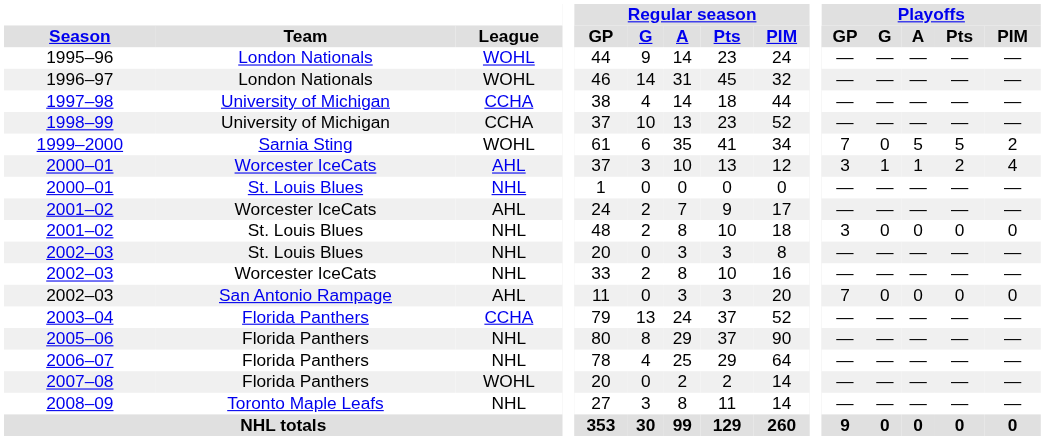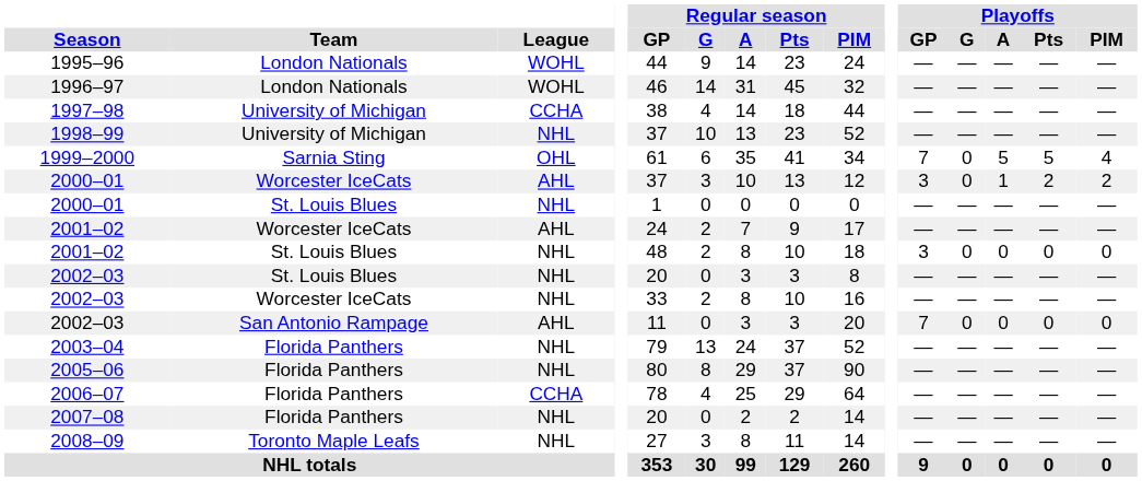 <table border="0" cellpadding="1" cellspacing="0" style="text-align:center; width:60em">
 <tr bgcolor="#e0e0e0">
 <th colspan="3" bgcolor="#ffffff"> </th>
 <th rowspan="100" bgcolor="#ffffff"> </th>
 <th colspan="5"><a href='#'>Regular season</a></th>
 <th rowspan="100" bgcolor="#ffffff"> </th>
 <th colspan="5"><a href='#'>Playoffs</a></th>
 </tr>
 <tr bgcolor="#e0e0e0">
 <th><a href='#'>Season</a></th>
 <th>Team</th>
 <th>League</th>
 <th>GP</th>
 <th><a href='#'>G</a></th>
 <th><a href='#'>A</a></th>
 <th><a href='#'>Pts</a></th>
 <th><a href='#'>PIM</a></th>
 <th>GP</th>
 <th>G</th>
 <th>A</th>
 <th>Pts</th>
 <th>PIM</th>
 </tr>
 <tr>
 <td>1995–96</td>
 <td><a href='#'>London Nationals</a></td>
 <td><a href='#'>WOHL</a></td>
 <td>44</td>
 <td>9</td>
 <td>14</td>
 <td>23</td>
 <td>24</td>
 <td>—</td>
 <td>—</td>
 <td>—</td>
 <td>—</td>
 <td>—</td>
 </tr>
 <tr bgcolor="#f0f0f0">
 <td>1996–97</td>
 <td>London Nationals</td>
 <td>WOHL</td>
 <td>46</td>
 <td>14</td>
 <td>31</td>
 <td>45</td>
 <td>32</td>
 <td>—</td>
 <td>—</td>
 <td>—</td>
 <td>—</td>
 <td>—</td>
 </tr>
 <tr>
 <td><a href='#'>1997–98</a></td>
 <td><a href='#'>University of Michigan</a></td>
 <td><a href='#'>CCHA</a></td>
 <td>38</td>
 <td>4</td>
 <td>14</td>
 <td>18</td>
 <td>44</td>
 <td>—</td>
 <td>—</td>
 <td>—</td>
 <td>—</td>
 <td>—</td>
 </tr>
 <tr bgcolor="#f0f0f0">
 <td><a href='#'>1998–99</a></td>
 <td>University of Michigan</td>
-<td>CCHA</td>
+<td><a href='#'>NHL</a></td>
 <td>37</td>
 <td>10</td>
 <td>13</td>
 <td>23</td>
 <td>52</td>
 <td>—</td>
 <td>—</td>
 <td>—</td>
 <td>—</td>
 <td>—</td>
 </tr>
 <tr>
 <td><a href='#'>1999–2000</a></td>
 <td><a href='#'>Sarnia Sting</a></td>
-<td>WOHL</td>
+<td><a href='#'>OHL</a></td>
 <td>61</td>
 <td>6</td>
 <td>35</td>
 <td>41</td>
 <td>34</td>
 <td>7</td>
 <td>0</td>
 <td>5</td>
 <td>5</td>
-<td>2</td>
+<td>4</td>
 </tr>
 <tr bgcolor="#f0f0f0">
 <td><a href='#'>2000–01</a></td>
 <td><a href='#'>Worcester IceCats</a></td>
 <td><a href='#'>AHL</a></td>
 <td>37</td>
 <td>3</td>
 <td>10</td>
 <td>13</td>
 <td>12</td>
 <td>3</td>
-<td>1</td>
+<td>0</td>
 <td>1</td>
 <td>2</td>
-<td>4</td>
+<td>2</td>
 </tr>
 <tr>
 <td><a href='#'>2000–01</a></td>
 <td><a href='#'>St. Louis Blues</a></td>
 <td><a href='#'>NHL</a></td>
 <td>1</td>
 <td>0</td>
 <td>0</td>
 <td>0</td>
 <td>0</td>
 <td>—</td>
 <td>—</td>
 <td>—</td>
 <td>—</td>
 <td>—</td>
 </tr>
 <tr bgcolor="#f0f0f0">
 <td><a href='#'>2001–02</a></td>
 <td>Worcester IceCats</td>
 <td>AHL</td>
 <td>24</td>
 <td>2</td>
 <td>7</td>
 <td>9</td>
 <td>17</td>
 <td>—</td>
 <td>—</td>
 <td>—</td>
 <td>—</td>
 <td>—</td>
 </tr>
 <tr>
 <td><a href='#'>2001–02</a></td>
 <td>St. Louis Blues</td>
 <td>NHL</td>
 <td>48</td>
 <td>2</td>
 <td>8</td>
 <td>10</td>
 <td>18</td>
 <td>3</td>
 <td>0</td>
 <td>0</td>
 <td>0</td>
 <td>0</td>
 </tr>
 <tr bgcolor="#f0f0f0">
 <td><a href='#'>2002–03</a></td>
 <td>St. Louis Blues</td>
 <td>NHL</td>
 <td>20</td>
 <td>0</td>
 <td>3</td>
 <td>3</td>
 <td>8</td>
 <td>—</td>
 <td>—</td>
 <td>—</td>
 <td>—</td>
 <td>—</td>
 </tr>
 <tr>
 <td><a href='#'>2002–03</a></td>
 <td>Worcester IceCats</td>
 <td>NHL</td>
 <td>33</td>
 <td>2</td>
 <td>8</td>
 <td>10</td>
 <td>16</td>
 <td>—</td>
 <td>—</td>
 <td>—</td>
 <td>—</td>
 <td>—</td>
 </tr>
 <tr bgcolor="#f0f0f0">
 <td>2002–03</td>
 <td><a href='#'>San Antonio Rampage</a></td>
 <td>AHL</td>
 <td>11</td>
 <td>0</td>
 <td>3</td>
 <td>3</td>
 <td>20</td>
 <td>7</td>
 <td>0</td>
 <td>0</td>
 <td>0</td>
 <td>0</td>
 </tr>
 <tr>
 <td><a href='#'>2003–04</a></td>
 <td><a href='#'>Florida Panthers</a></td>
-<td><a href='#'>CCHA</a></td>
+<td>NHL</td>
 <td>79</td>
 <td>13</td>
 <td>24</td>
 <td>37</td>
 <td>52</td>
 <td>—</td>
 <td>—</td>
 <td>—</td>
 <td>—</td>
 <td>—</td>
 </tr>
 <tr bgcolor="#f0f0f0">
 <td><a href='#'>2005–06</a></td>
 <td>Florida Panthers</td>
 <td>NHL</td>
 <td>80</td>
 <td>8</td>
 <td>29</td>
 <td>37</td>
 <td>90</td>
 <td>—</td>
 <td>—</td>
 <td>—</td>
 <td>—</td>
 <td>—</td>
 </tr>
 <tr>
 <td><a href='#'>2006–07</a></td>
 <td>Florida Panthers</td>
-<td>NHL</td>
+<td><a href='#'>CCHA</a></td>
 <td>78</td>
 <td>4</td>
 <td>25</td>
 <td>29</td>
 <td>64</td>
 <td>—</td>
 <td>—</td>
 <td>—</td>
 <td>—</td>
 <td>—</td>
 </tr>
 <tr bgcolor="#f0f0f0">
 <td><a href='#'>2007–08</a></td>
 <td>Florida Panthers</td>
-<td>WOHL</td>
+<td>NHL</td>
 <td>20</td>
 <td>0</td>
 <td>2</td>
 <td>2</td>
 <td>14</td>
 <td>—</td>
 <td>—</td>
 <td>—</td>
 <td>—</td>
 <td>—</td>
 </tr>
 <tr>
 <td><a href='#'>2008–09</a></td>
 <td><a href='#'>Toronto Maple Leafs</a></td>
 <td>NHL</td>
 <td>27</td>
 <td>3</td>
 <td>8</td>
 <td>11</td>
 <td>14</td>
 <td>—</td>
 <td>—</td>
 <td>—</td>
 <td>—</td>
 <td>—</td>
 </tr>
 <tr bgcolor="#e0e0e0">
 <th colspan="3">NHL totals</th>
 <th>353</th>
 <th>30</th>
 <th>99</th>
 <th>129</th>
 <th>260</th>
 <th>9</th>
 <th>0</th>
 <th>0</th>
 <th>0</th>
 <th>0</th>
 </tr>
 </table>
